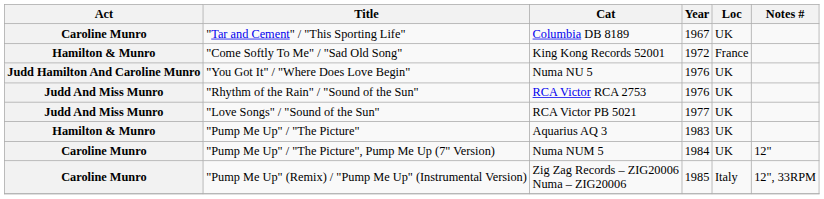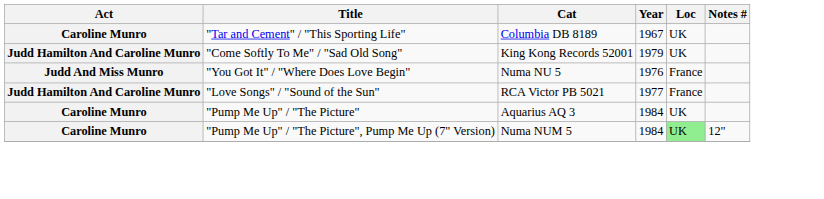 <table class="wikitable plainrowheaders sortable">
 <tr>
 <th scope="col">Act</th>
 <th scope="col" class="unsortable">Title</th>
 <th scope="col">Cat</th>
 <th scope="col">Year</th>
 <th scope="col">Loc</th>
 <th scope="col" class="unsortable">Notes #</th>
 </tr>
 <tr>
 <th scope="row">Caroline Munro</th>
 <td>"<a href='#'>Tar and Cement</a>" / "This Sporting Life"</td>
 <td><a href='#'>Columbia</a> DB 8189</td>
 <td>1967</td>
 <td>UK</td>
 <td></td>
 </tr>
 <tr>
-<th scope="row">Hamilton & Munro</th>
+<th scope="row">Judd Hamilton And Caroline Munro</th>
 <td>"Come Softly To Me" / "Sad Old Song"</td>
 <td>King Kong Records 52001</td>
-<td>1972</td>
+<td>1979</td>
+<td>UK</td>
+<td></td>
+</tr>
+<tr>
+<th scope="row">Judd And Miss Munro</th>
+<td>"You Got It" / "Where Does Love Begin"</td>
+<td>Numa NU 5</td>
+<td>1976</td>
 <td>France</td>
 <td></td>
 </tr>
 <tr>
 <th scope="row">Judd Hamilton And Caroline Munro</th>
-<td>"You Got It" / "Where Does Love Begin"</td>
-<td>Numa NU 5</td>
-<td>1976</td>
-<td>UK</td>
+<td>"Love Songs" / "Sound of the Sun"</td>
+<td>RCA Victor PB 5021</td>
+<td>1977</td>
+<td>France</td>
 <td></td>
 </tr>
 <tr>
-<th scope="row">Judd And Miss Munro</th>
-<td>"Rhythm of the Rain" / "Sound of the Sun"</td>
-<td><a href='#'>RCA Victor</a> RCA 2753</td>
-<td>1976</td>
-<td>UK</td>
-<td></td>
-</tr>
-<tr>
-<th scope="row">Judd And Miss Munro</th>
-<td>"Love Songs" / "Sound of the Sun"</td>
-<td>RCA Victor PB 5021</td>
-<td>1977</td>
-<td>UK</td>
-<td></td>
-</tr>
-<tr>
-<th scope="row">Hamilton & Munro</th>
+<th scope="row">Caroline Munro</th>
 <td>"Pump Me Up" / "The Picture"</td>
 <td>Aquarius AQ 3</td>
-<td>1983</td>
+<td>1984</td>
 <td>UK</td>
 <td></td>
 </tr>
 <tr>
 <th scope="row">Caroline Munro</th>
 <td>"Pump Me Up" / "The Picture", Pump Me Up (7" Version)</td>
 <td>Numa NUM 5</td>
 <td>1984</td>
-<td>UK</td>
+<td style="background: lightgreen;">UK</td>
 <td>12"</td>
-</tr>
-<tr>
-<th scope="row">Caroline Munro</th>
-<td>"Pump Me Up" (Remix) / "Pump Me Up" (Instrumental Version)</td>
-<td>Zig Zag Records – ZIG20006<br>Numa – ZIG20006</td>
-<td>1985</td>
-<td>Italy</td>
-<td>12", 33RPM</td>
 </tr>
 <tr>
 </tr>
 </table>
